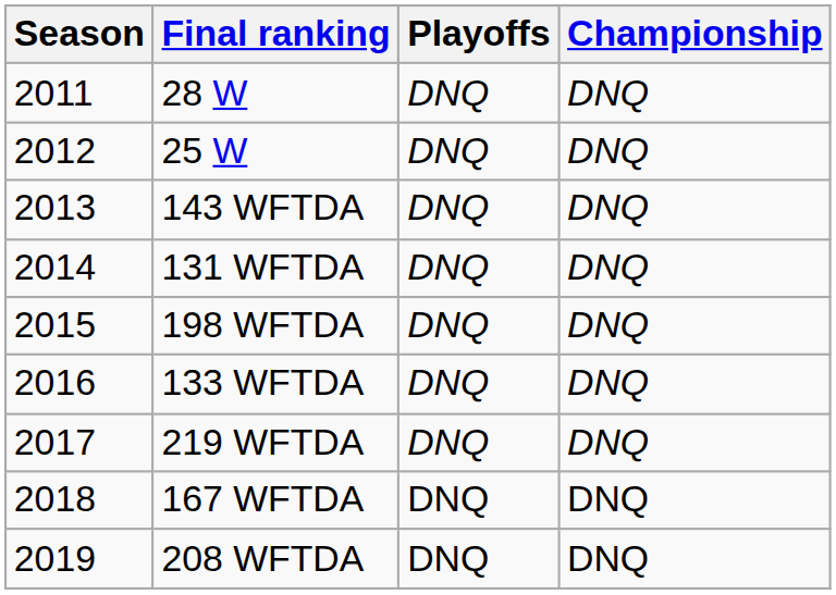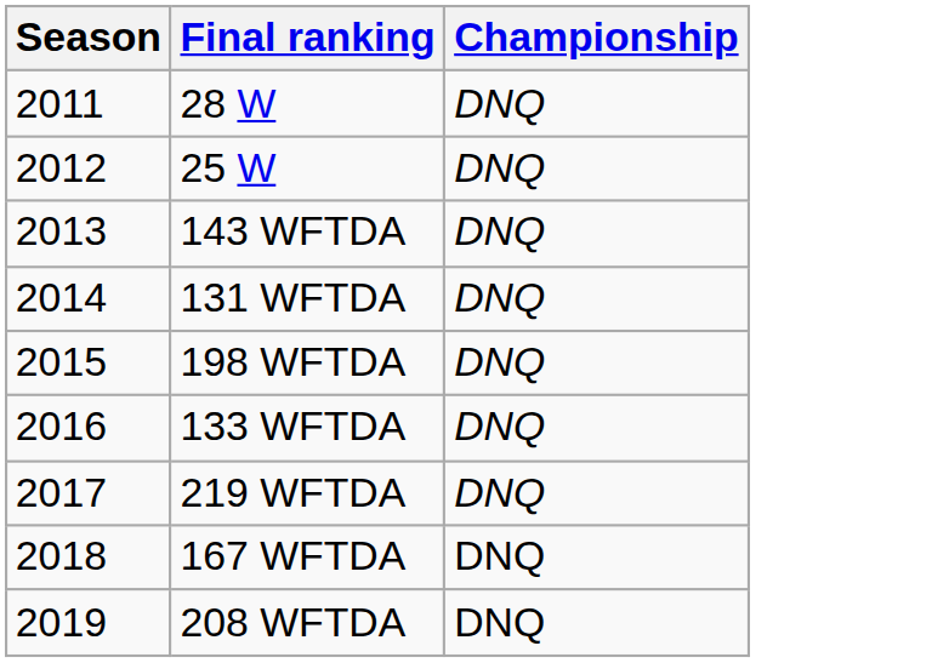 <table class="wikitable sortable">
 <tr>
 <th>Season</th>
 <th><a href='#'>Final ranking</a></th>
-<th>Playoffs</th>
 <th><a href='#'>Championship</a></th>
 </tr>
 <tr>
 <td>2011</td>
 <td>28 <a href='#'>W</a></td>
 <td><em>DNQ</em></td>
-<td><em>DNQ</em></td>
 </tr>
 <tr>
 <td>2012</td>
 <td>25 <a href='#'>W</a></td>
-<td><em>DNQ</em></td>
 <td><em>DNQ</em></td>
 </tr>
 <tr>
 <td>2013</td>
 <td>143 WFTDA</td>
 <td><em>DNQ</em></td>
-<td><em>DNQ</em></td>
 </tr>
 <tr>
 <td>2014</td>
 <td>131 WFTDA</td>
-<td><em>DNQ</em></td>
 <td><em>DNQ</em></td>
 </tr>
 <tr>
 <td>2015</td>
 <td>198 WFTDA</td>
 <td><em>DNQ</em></td>
-<td><em>DNQ</em></td>
 </tr>
 <tr>
 <td>2016</td>
 <td>133 WFTDA</td>
-<td><em>DNQ</em></td>
 <td><em>DNQ</em></td>
 </tr>
 <tr>
 <td>2017</td>
 <td>219 WFTDA</td>
 <td><em>DNQ</em></td>
-<td><em>DNQ</em></td>
 </tr>
 <tr>
 <td>2018</td>
 <td>167 WFTDA</td>
-<td>DNQ</td>
 <td>DNQ</td>
 </tr>
 <tr>
 <td>2019</td>
 <td>208 WFTDA</td>
 <td>DNQ</td>
-<td>DNQ</td>
 </tr>
 </table>
